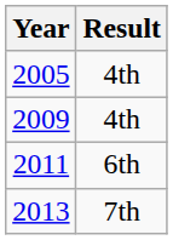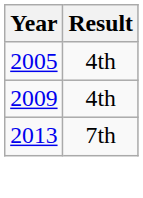 <table class="wikitable" style="text-align:center">
 <tr>
 <th>Year</th>
 <th>Result</th>
 </tr>
 <tr>
 <td><a href='#'>2005</a></td>
 <td>4th</td>
 </tr>
 <tr>
 <td><a href='#'>2009</a></td>
 <td>4th</td>
 </tr>
 <tr>
-<td><a href='#'>2011</a></td>
-<td>6th</td>
-</tr>
-<tr>
 <td><a href='#'>2013</a></td>
 <td>7th</td>
 </tr>
 </table>
